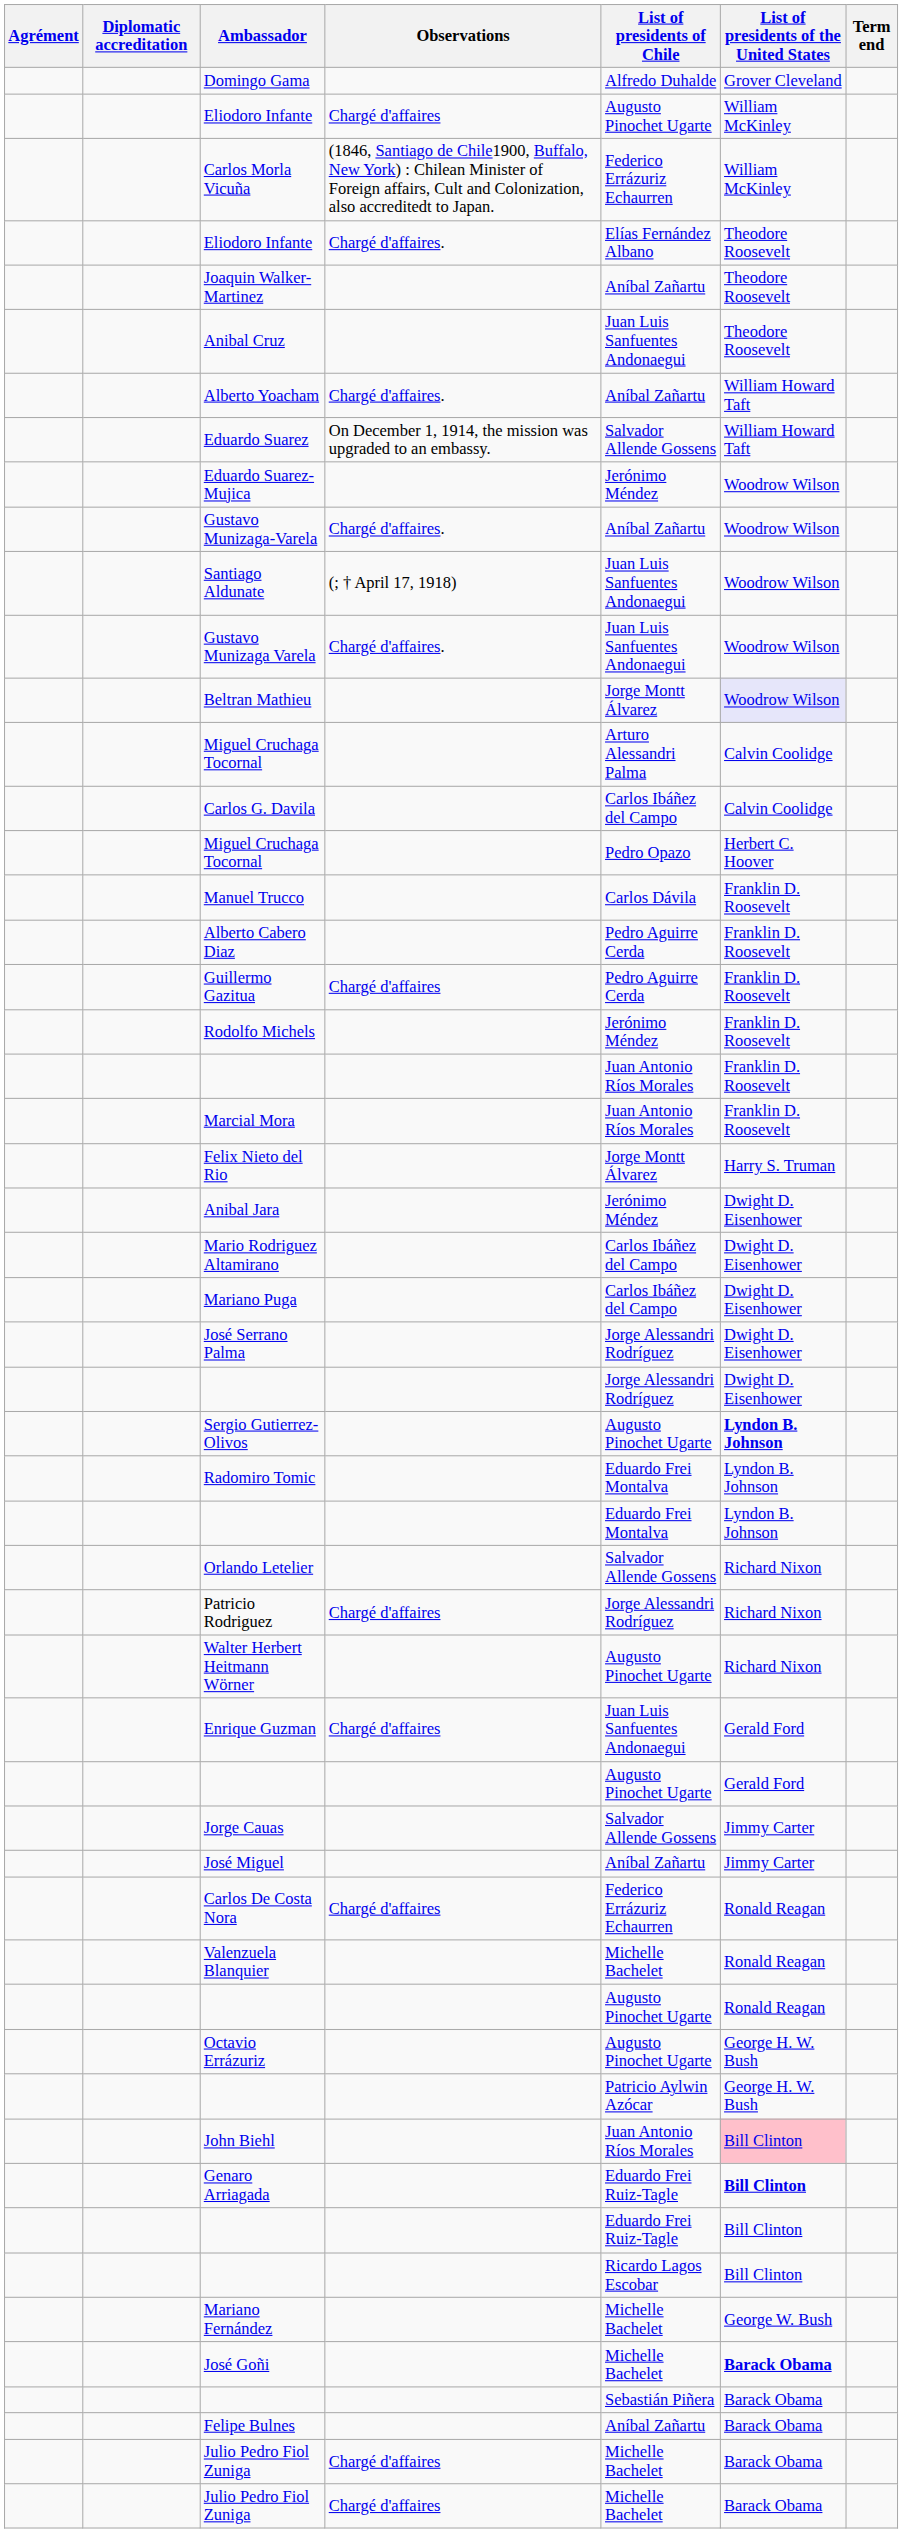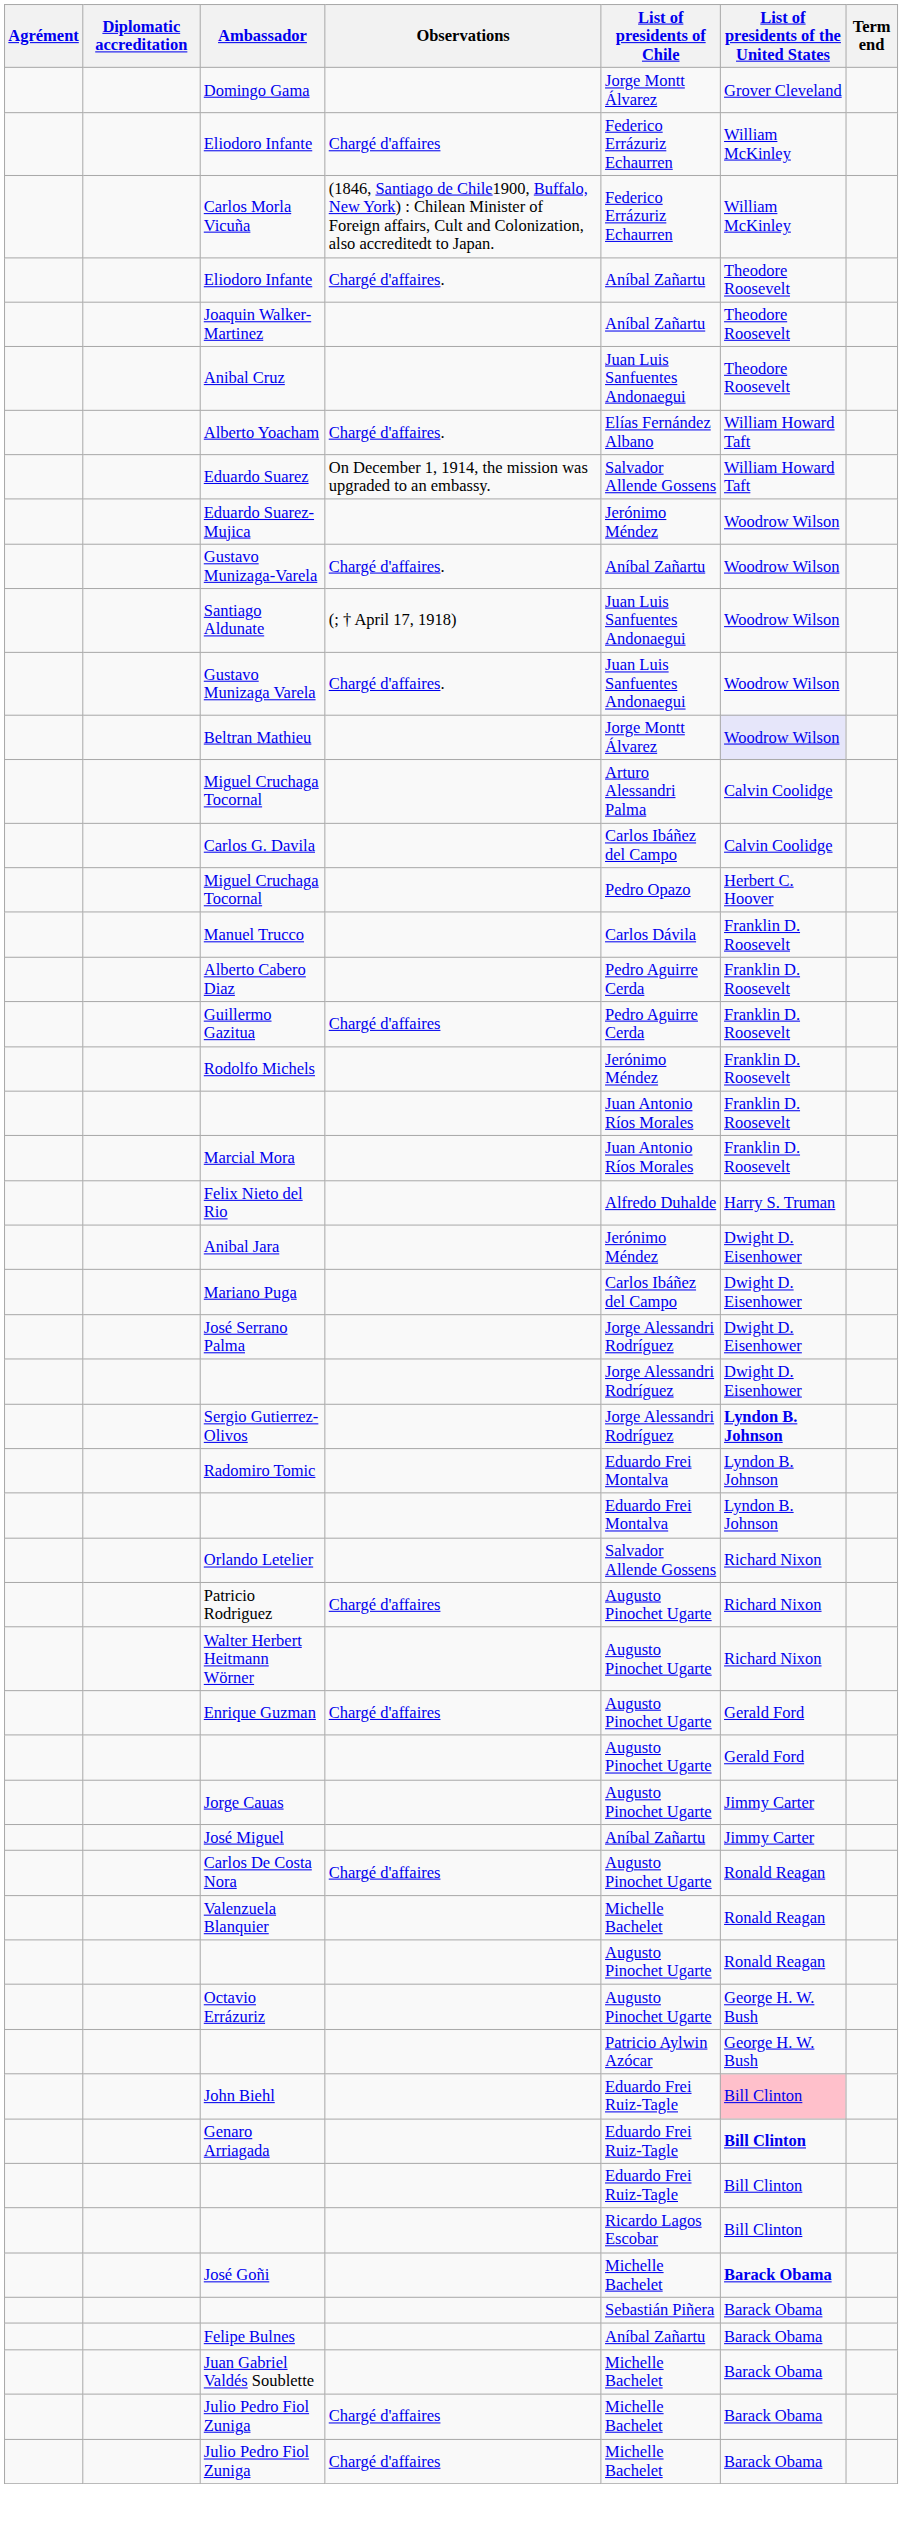 <table class="wikitable sortable">
 <tr>
 <th><a href='#'>Agrément</a></th>
 <th><a href='#'>Diplomatic accreditation</a></th>
 <th><a href='#'>Ambassador</a></th>
 <th>Observations</th>
 <th><a href='#'>List of presidents of Chile</a></th>
 <th><a href='#'>List of presidents of the United States</a></th>
 <th>Term end</th>
 </tr>
 <tr>
 <td></td>
 <td></td>
 <td><a href='#'>Domingo Gama</a></td>
 <td></td>
-<td><a href='#'>Alfredo Duhalde</a></td>
+<td><a href='#'>Jorge Montt Álvarez</a></td>
 <td><a href='#'>Grover Cleveland</a></td>
 <td></td>
 </tr>
 <tr>
 <td></td>
 <td></td>
 <td><a href='#'>Eliodoro Infante</a></td>
 <td><a href='#'>Chargé d'affaires</a></td>
-<td><a href='#'>Augusto Pinochet Ugarte</a></td>
+<td><a href='#'>Federico Errázuriz Echaurren</a></td>
 <td><a href='#'>William McKinley</a></td>
 <td></td>
 </tr>
 <tr>
 <td></td>
 <td></td>
 <td><a href='#'>Carlos Morla Vicuña</a></td>
 <td>(1846, <a href='#'>Santiago de Chile</a>1900, <a href='#'>Buffalo, New York</a>)  :  Chilean Minister of Foreign affairs, Cult and Colonization, also accreditedt to Japan.</td>
 <td><a href='#'>Federico Errázuriz Echaurren</a></td>
 <td><a href='#'>William McKinley</a></td>
 <td></td>
 </tr>
 <tr>
 <td></td>
 <td></td>
 <td><a href='#'>Eliodoro Infante</a></td>
 <td><a href='#'>Chargé d'affaires</a>.</td>
-<td><a href='#'>Elías Fernández Albano</a></td>
+<td><a href='#'>Aníbal Zañartu</a></td>
 <td><a href='#'>Theodore Roosevelt</a></td>
 <td></td>
 </tr>
 <tr>
 <td></td>
 <td></td>
 <td><a href='#'>Joaquin Walker-Martinez</a></td>
 <td></td>
 <td><a href='#'>Aníbal Zañartu</a></td>
 <td><a href='#'>Theodore Roosevelt</a></td>
 <td></td>
 </tr>
 <tr>
 <td></td>
 <td></td>
 <td><a href='#'>Anibal Cruz</a></td>
 <td></td>
 <td><a href='#'>Juan Luis Sanfuentes Andonaegui</a></td>
 <td><a href='#'>Theodore Roosevelt</a></td>
 <td></td>
 </tr>
 <tr>
 <td></td>
 <td></td>
 <td><a href='#'>Alberto Yoacham</a></td>
 <td><a href='#'>Chargé d'affaires</a>.</td>
-<td><a href='#'>Aníbal Zañartu</a></td>
+<td><a href='#'>Elías Fernández Albano</a></td>
 <td><a href='#'>William Howard Taft</a></td>
 <td></td>
 </tr>
 <tr>
 <td></td>
 <td></td>
 <td><a href='#'>Eduardo Suarez</a></td>
 <td>On December 1, 1914, the mission was upgraded to an embassy.</td>
 <td><a href='#'>Salvador Allende Gossens</a></td>
 <td><a href='#'>William Howard Taft</a></td>
 <td></td>
 </tr>
 <tr>
 <td></td>
 <td></td>
 <td><a href='#'>Eduardo Suarez-Mujica</a></td>
 <td></td>
 <td><a href='#'>Jerónimo Méndez</a></td>
 <td><a href='#'>Woodrow Wilson</a></td>
 <td></td>
 </tr>
 <tr>
 <td></td>
 <td></td>
 <td><a href='#'>Gustavo Munizaga-Varela</a></td>
 <td><a href='#'>Chargé d'affaires</a>.</td>
 <td><a href='#'>Aníbal Zañartu</a></td>
 <td><a href='#'>Woodrow Wilson</a></td>
 <td></td>
 </tr>
 <tr>
 <td></td>
 <td></td>
 <td><a href='#'>Santiago Aldunate</a></td>
 <td>(; †  April 17, 1918)</td>
 <td><a href='#'>Juan Luis Sanfuentes Andonaegui</a></td>
 <td><a href='#'>Woodrow Wilson</a></td>
 <td></td>
 </tr>
 <tr>
 <td></td>
 <td></td>
 <td><a href='#'>Gustavo Munizaga Varela</a></td>
 <td><a href='#'>Chargé d'affaires</a>.</td>
 <td><a href='#'>Juan Luis Sanfuentes Andonaegui</a></td>
 <td><a href='#'>Woodrow Wilson</a></td>
 <td></td>
 </tr>
 <tr>
 <td></td>
 <td></td>
 <td><a href='#'>Beltran Mathieu</a></td>
 <td></td>
 <td><a href='#'>Jorge Montt Álvarez</a></td>
 <td style="background: lavender;"><a href='#'>Woodrow Wilson</a></td>
 <td></td>
 </tr>
 <tr>
 <td></td>
 <td></td>
 <td><a href='#'>Miguel Cruchaga Tocornal</a></td>
 <td></td>
 <td><a href='#'>Arturo Alessandri Palma</a></td>
 <td><a href='#'>Calvin Coolidge</a></td>
 <td></td>
 </tr>
 <tr>
 <td></td>
 <td></td>
 <td><a href='#'>Carlos G. Davila</a></td>
 <td></td>
 <td><a href='#'>Carlos Ibáñez del Campo</a></td>
 <td><a href='#'>Calvin Coolidge</a></td>
 <td></td>
 </tr>
 <tr>
 <td></td>
 <td></td>
 <td><a href='#'>Miguel Cruchaga Tocornal</a></td>
 <td></td>
 <td><a href='#'>Pedro Opazo</a></td>
 <td><a href='#'>Herbert C. Hoover</a></td>
 <td></td>
 </tr>
 <tr>
 <td></td>
 <td></td>
 <td><a href='#'>Manuel Trucco</a></td>
 <td></td>
 <td><a href='#'>Carlos Dávila</a></td>
 <td><a href='#'>Franklin D. Roosevelt</a></td>
 <td></td>
 </tr>
 <tr>
 <td></td>
 <td></td>
 <td><a href='#'>Alberto Cabero Diaz</a></td>
 <td></td>
 <td><a href='#'>Pedro Aguirre Cerda</a></td>
 <td><a href='#'>Franklin D. Roosevelt</a></td>
 <td></td>
 </tr>
 <tr>
 <td></td>
 <td></td>
 <td><a href='#'>Guillermo Gazitua</a></td>
 <td><a href='#'>Chargé d'affaires</a></td>
 <td><a href='#'>Pedro Aguirre Cerda</a></td>
 <td><a href='#'>Franklin D. Roosevelt</a></td>
 <td></td>
 </tr>
 <tr>
 <td></td>
 <td></td>
 <td><a href='#'>Rodolfo Michels</a></td>
 <td></td>
 <td><a href='#'>Jerónimo Méndez</a></td>
 <td><a href='#'>Franklin D. Roosevelt</a></td>
 <td></td>
 </tr>
 <tr>
 <td></td>
 <td></td>
 <td></td>
 <td></td>
 <td><a href='#'>Juan Antonio Ríos Morales</a></td>
 <td><a href='#'>Franklin D. Roosevelt</a></td>
 <td></td>
 </tr>
 <tr>
 <td></td>
 <td></td>
 <td><a href='#'>Marcial Mora</a></td>
 <td></td>
 <td><a href='#'>Juan Antonio Ríos Morales</a></td>
 <td><a href='#'>Franklin D. Roosevelt</a></td>
 <td></td>
 </tr>
 <tr>
 <td></td>
 <td></td>
 <td><a href='#'>Felix Nieto del Rio</a></td>
 <td></td>
-<td><a href='#'>Jorge Montt Álvarez</a></td>
+<td><a href='#'>Alfredo Duhalde</a></td>
 <td><a href='#'>Harry S. Truman</a></td>
 <td></td>
 </tr>
 <tr>
 <td></td>
 <td></td>
 <td><a href='#'>Anibal Jara</a></td>
 <td></td>
 <td><a href='#'>Jerónimo Méndez</a></td>
-<td><a href='#'>Dwight D. Eisenhower</a></td>
-<td></td>
-</tr>
-<tr>
-<td></td>
-<td></td>
-<td><a href='#'>Mario Rodriguez Altamirano</a></td>
-<td></td>
-<td><a href='#'>Carlos Ibáñez del Campo</a></td>
 <td><a href='#'>Dwight D. Eisenhower</a></td>
 <td></td>
 </tr>
 <tr>
 <td></td>
 <td></td>
 <td><a href='#'>Mariano Puga</a></td>
 <td></td>
 <td><a href='#'>Carlos Ibáñez del Campo</a></td>
 <td><a href='#'>Dwight D. Eisenhower</a></td>
 <td></td>
 </tr>
 <tr>
 <td></td>
 <td></td>
 <td><a href='#'>José Serrano Palma</a></td>
 <td></td>
 <td><a href='#'>Jorge Alessandri Rodríguez</a></td>
 <td><a href='#'>Dwight D. Eisenhower</a></td>
 <td></td>
 </tr>
 <tr>
 <td></td>
 <td></td>
 <td></td>
 <td></td>
 <td><a href='#'>Jorge Alessandri Rodríguez</a></td>
 <td><a href='#'>Dwight D. Eisenhower</a></td>
 <td></td>
 </tr>
 <tr>
 <td></td>
 <td></td>
 <td><a href='#'>Sergio Gutierrez-Olivos</a></td>
 <td></td>
-<td><a href='#'>Augusto Pinochet Ugarte</a></td>
+<td><a href='#'>Jorge Alessandri Rodríguez</a></td>
 <td><strong><a href='#'>Lyndon B. Johnson</a></strong></td>
 <td></td>
 </tr>
 <tr>
 <td></td>
 <td></td>
 <td><a href='#'>Radomiro Tomic</a></td>
 <td></td>
 <td><a href='#'>Eduardo Frei Montalva</a></td>
 <td><a href='#'>Lyndon B. Johnson</a></td>
 <td></td>
 </tr>
 <tr>
 <td></td>
 <td></td>
 <td></td>
 <td></td>
 <td><a href='#'>Eduardo Frei Montalva</a></td>
 <td><a href='#'>Lyndon B. Johnson</a></td>
 <td></td>
 </tr>
 <tr>
 <td></td>
 <td></td>
 <td><a href='#'>Orlando Letelier</a></td>
 <td></td>
 <td><a href='#'>Salvador Allende Gossens</a></td>
 <td><a href='#'>Richard Nixon</a></td>
 <td></td>
 </tr>
 <tr>
 <td></td>
 <td></td>
 <td>Patricio Rodriguez</td>
 <td><a href='#'>Chargé d'affaires</a></td>
-<td><a href='#'>Jorge Alessandri Rodríguez</a></td>
+<td><a href='#'>Augusto Pinochet Ugarte</a></td>
 <td><a href='#'>Richard Nixon</a></td>
 <td></td>
 </tr>
 <tr>
 <td></td>
 <td></td>
 <td><a href='#'>Walter Herbert Heitmann Wörner</a></td>
 <td></td>
 <td><a href='#'>Augusto Pinochet Ugarte</a></td>
 <td><a href='#'>Richard Nixon</a></td>
 <td></td>
 </tr>
 <tr>
 <td></td>
 <td></td>
 <td><a href='#'>Enrique Guzman</a></td>
 <td><a href='#'>Chargé d'affaires</a></td>
-<td><a href='#'>Juan Luis Sanfuentes Andonaegui</a></td>
+<td><a href='#'>Augusto Pinochet Ugarte</a></td>
 <td><a href='#'>Gerald Ford</a></td>
 <td></td>
 </tr>
 <tr>
 <td></td>
 <td></td>
 <td></td>
 <td></td>
 <td><a href='#'>Augusto Pinochet Ugarte</a></td>
 <td><a href='#'>Gerald Ford</a></td>
 <td></td>
 </tr>
 <tr>
 <td></td>
 <td></td>
 <td><a href='#'>Jorge Cauas</a></td>
 <td></td>
-<td><a href='#'>Salvador Allende Gossens</a></td>
+<td><a href='#'>Augusto Pinochet Ugarte</a></td>
 <td><a href='#'>Jimmy Carter</a></td>
 <td></td>
 </tr>
 <tr>
 <td></td>
 <td></td>
 <td><a href='#'>José Miguel</a></td>
 <td></td>
 <td><a href='#'>Aníbal Zañartu</a></td>
 <td><a href='#'>Jimmy Carter</a></td>
 <td></td>
 </tr>
 <tr>
 <td></td>
 <td></td>
 <td><a href='#'>Carlos De Costa Nora</a></td>
 <td><a href='#'>Chargé d'affaires</a></td>
-<td><a href='#'>Federico Errázuriz Echaurren</a></td>
+<td><a href='#'>Augusto Pinochet Ugarte</a></td>
 <td><a href='#'>Ronald Reagan</a></td>
 <td></td>
 </tr>
 <tr>
 <td></td>
 <td></td>
 <td><a href='#'>Valenzuela Blanquier</a></td>
 <td></td>
 <td><a href='#'>Michelle Bachelet</a></td>
 <td><a href='#'>Ronald Reagan</a></td>
 <td></td>
 </tr>
 <tr>
 <td></td>
 <td></td>
 <td></td>
 <td></td>
 <td><a href='#'>Augusto Pinochet Ugarte</a></td>
 <td><a href='#'>Ronald Reagan</a></td>
 <td></td>
 </tr>
 <tr>
 <td></td>
 <td></td>
 <td><a href='#'>Octavio Errázuriz</a></td>
 <td></td>
 <td><a href='#'>Augusto Pinochet Ugarte</a></td>
 <td><a href='#'>George H. W. Bush</a></td>
 <td></td>
 </tr>
 <tr>
 <td></td>
 <td></td>
 <td></td>
 <td></td>
 <td><a href='#'>Patricio Aylwin Azócar</a></td>
 <td><a href='#'>George H. W. Bush</a></td>
 <td></td>
 </tr>
 <tr>
 <td></td>
 <td></td>
 <td><a href='#'>John Biehl</a></td>
 <td></td>
-<td><a href='#'>Juan Antonio Ríos Morales</a></td>
+<td><a href='#'>Eduardo Frei Ruiz-Tagle</a></td>
 <td style="background: pink;"><a href='#'>Bill Clinton</a></td>
 <td></td>
 </tr>
 <tr>
 <td></td>
 <td></td>
 <td><a href='#'>Genaro Arriagada</a></td>
 <td></td>
 <td><a href='#'>Eduardo Frei Ruiz-Tagle</a></td>
 <td><strong><a href='#'>Bill Clinton</a></strong></td>
 <td></td>
 </tr>
 <tr>
 <td></td>
 <td></td>
 <td></td>
 <td></td>
 <td><a href='#'>Eduardo Frei Ruiz-Tagle</a></td>
 <td><a href='#'>Bill Clinton</a></td>
 <td></td>
 </tr>
 <tr>
 <td></td>
 <td></td>
 <td></td>
 <td></td>
 <td><a href='#'>Ricardo Lagos Escobar</a></td>
 <td><a href='#'>Bill Clinton</a></td>
 <td></td>
 </tr>
 <tr>
 <td></td>
 <td></td>
-<td><a href='#'>Mariano Fernández</a></td>
-<td></td>
-<td><a href='#'>Michelle Bachelet</a></td>
-<td><a href='#'>George W. Bush</a></td>
-<td></td>
-</tr>
-<tr>
-<td></td>
-<td></td>
 <td><a href='#'>José Goñi</a></td>
 <td></td>
 <td><a href='#'>Michelle Bachelet</a></td>
 <td><strong><a href='#'>Barack Obama</a></strong></td>
 <td></td>
 </tr>
 <tr>
 <td></td>
 <td></td>
 <td></td>
 <td></td>
 <td><a href='#'>Sebastián Piñera</a></td>
 <td><a href='#'>Barack Obama</a></td>
 <td></td>
 </tr>
 <tr>
 <td></td>
 <td></td>
 <td><a href='#'>Felipe Bulnes</a></td>
 <td></td>
 <td><a href='#'>Aníbal Zañartu</a></td>
 <td><a href='#'>Barack Obama</a></td>
 <td></td>
 </tr>
 <tr>
 <td></td>
 <td></td>
+<td><a href='#'>Juan Gabriel Valdés</a> Soublette</td>
+<td></td>
+<td><a href='#'>Michelle Bachelet</a></td>
+<td><a href='#'>Barack Obama</a></td>
+<td></td>
+</tr>
+<tr>
+<td></td>
+<td></td>
 <td><a href='#'>Julio Pedro Fiol Zuniga</a></td>
 <td><a href='#'>Chargé d'affaires</a></td>
 <td><a href='#'>Michelle Bachelet</a></td>
 <td><a href='#'>Barack Obama</a></td>
 <td></td>
 </tr>
 <tr>
 <td></td>
 <td></td>
 <td><a href='#'>Julio Pedro Fiol Zuniga</a></td>
 <td><a href='#'>Chargé d'affaires</a></td>
 <td><a href='#'>Michelle Bachelet</a></td>
 <td><a href='#'>Barack Obama</a></td>
 <td></td>
 </tr>
 </table>
